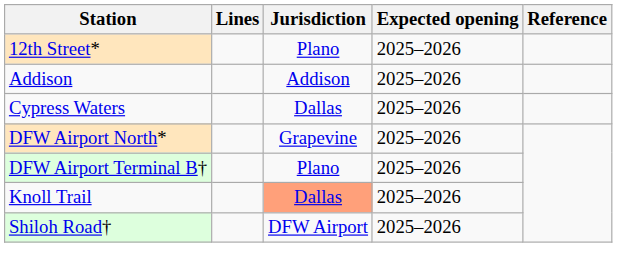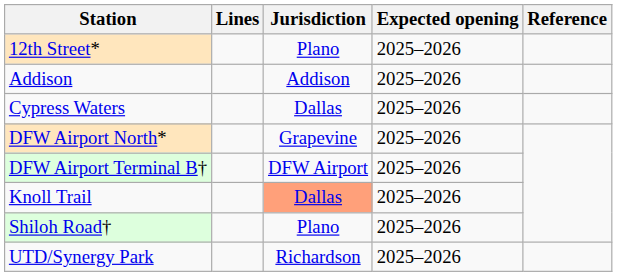 <table class="wikitable sortable">
 <tr>
 <th>Station</th>
 <th>Lines</th>
 <th>Jurisdiction</th>
 <th>Expected opening</th>
 <th class="unsortable">Reference</th>
 </tr>
 <tr>
 <td style="background-color:#FFE6BD"><a href='#'>12th Street</a>*</td>
 <td></td>
 <td align=center><a href='#'>Plano</a></td>
 <td>2025–2026</td>
 </tr>
 <tr>
 <td><a href='#'>Addison</a></td>
 <td></td>
 <td align=center><a href='#'>Addison</a></td>
 <td>2025–2026</td>
 <td align="center"></td>
 </tr>
 <tr>
 <td><a href='#'>Cypress Waters</a></td>
 <td></td>
 <td align=center><a href='#'>Dallas</a></td>
 <td>2025–2026</td>
 <td align="center"></td>
 </tr>
 <tr>
 <td style="background-color:#FFE6BD"><a href='#'>DFW Airport North</a>*</td>
 <td></td>
 <td align=center><a href='#'>Grapevine</a></td>
 <td>2025–2026</td>
 </tr>
 <tr>
 <td style="background-color:#ddffdd"><a href='#'>DFW Airport Terminal B</a>†</td>
 <td></td>
-<td align=center><a href='#'>Plano</a></td>
+<td align=center><a href='#'>DFW Airport</a></td>
 <td>2025–2026</td>
 </tr>
 <tr>
 <td><a href='#'>Knoll Trail</a></td>
 <td></td>
 <td align=center style="background: lightsalmon;"><a href='#'>Dallas</a></td>
 <td>2025–2026</td>
 </tr>
 <tr>
 <td style="background-color:#ddffdd"><a href='#'>Shiloh Road</a>†</td>
 <td></td>
-<td align=center><a href='#'>DFW Airport</a></td>
+<td align=center><a href='#'>Plano</a></td>
 <td>2025–2026</td>
 </tr>
+<tr>
+<td><a href='#'>UTD/Synergy Park</a></td>
+<td></td>
+<td align=center><a href='#'>Richardson</a></td>
+<td>2025–2026</td>
+<td align="center"></td>
+</tr>
 </table>
